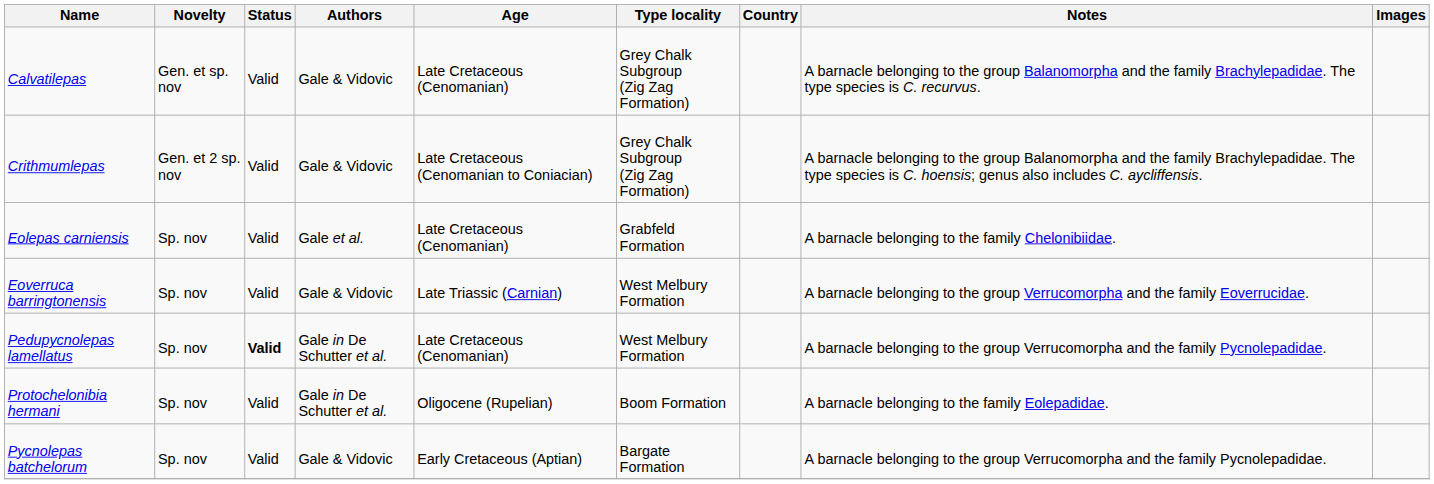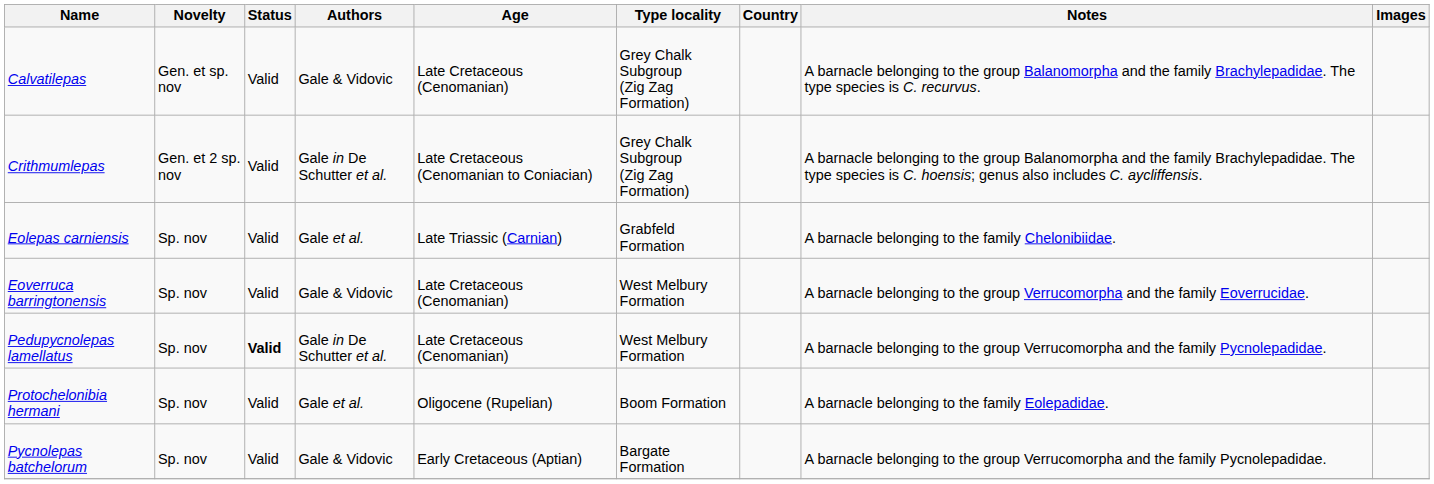 <table class="wikitable sortable" align="center" width="100%">
 <tr>
 <th>Name</th>
 <th>Novelty</th>
 <th>Status</th>
 <th>Authors</th>
 <th>Age</th>
 <th>Type locality</th>
 <th>Country</th>
 <th>Notes</th>
 <th>Images</th>
 </tr>
 <tr>
 <td><br><em><a href='#'>Calvatilepas</a></em></td>
 <td><br>Gen. et sp. nov</td>
 <td><br>Valid</td>
 <td><br>Gale & Vidovic</td>
 <td><br>Late Cretaceous (Cenomanian)</td>
 <td><br>Grey Chalk Subgroup<br>(Zig Zag Formation)</td>
 <td><br></td>
 <td><br>A barnacle belonging to the group <a href='#'>Balanomorpha</a> and the family <a href='#'>Brachylepadidae</a>. The type species is <em>C. recurvus</em>.</td>
 <td></td>
 </tr>
 <tr>
 <td><br><em><a href='#'>Crithmumlepas</a></em></td>
 <td><br>Gen. et 2 sp. nov</td>
 <td><br>Valid</td>
-<td><br>Gale & Vidovic</td>
+<td><br>Gale <em>in</em> De Schutter <em>et al.</em></td>
 <td><br>Late Cretaceous (Cenomanian to Coniacian)</td>
 <td><br>Grey Chalk Subgroup<br>(Zig Zag Formation)</td>
 <td><br></td>
 <td><br>A barnacle belonging to the group Balanomorpha and the family Brachylepadidae. The type species is <em>C. hoensis</em>; genus also includes <em>C. aycliffensis</em>.</td>
 <td></td>
 </tr>
 <tr>
 <td><br><em><a href='#'>Eolepas carniensis</a></em></td>
 <td><br>Sp. nov</td>
 <td><br>Valid</td>
 <td><br>Gale <em>et al.</em></td>
-<td><br>Late Cretaceous (Cenomanian)</td>
+<td><br>Late Triassic (<a href='#'>Carnian</a>)</td>
 <td><br>Grabfeld Formation</td>
 <td><br></td>
 <td><br>A barnacle belonging to the family <a href='#'>Chelonibiidae</a>.</td>
 <td></td>
 </tr>
 <tr>
 <td><br><em><a href='#'>Eoverruca barringtonensis</a></em></td>
 <td><br>Sp. nov</td>
 <td><br>Valid</td>
 <td><br>Gale & Vidovic</td>
-<td><br>Late Triassic (<a href='#'>Carnian</a>)</td>
+<td><br>Late Cretaceous (Cenomanian)</td>
 <td><br>West Melbury Formation</td>
 <td><br></td>
 <td><br>A barnacle belonging to the group <a href='#'>Verrucomorpha</a> and the family <a href='#'>Eoverrucidae</a>.</td>
 <td></td>
 </tr>
 <tr>
 <td><br><em><a href='#'>Pedupycnolepas lamellatus</a></em></td>
 <td><br>Sp. nov</td>
 <td><strong><br>Valid</strong></td>
 <td><br>Gale <em>in</em> De Schutter <em>et al.</em></td>
 <td><br>Late Cretaceous (Cenomanian)</td>
 <td><br>West Melbury Formation</td>
 <td><br></td>
 <td><br>A barnacle belonging to the group Verrucomorpha and the family <a href='#'>Pycnolepadidae</a>.</td>
 <td></td>
 </tr>
 <tr>
 <td><br><em><a href='#'>Protochelonibia hermani</a></em></td>
 <td><br>Sp. nov</td>
 <td><br>Valid</td>
-<td><br>Gale <em>in</em> De Schutter <em>et al.</em></td>
+<td><br>Gale <em>et al.</em></td>
 <td><br>Oligocene (Rupelian)</td>
 <td><br>Boom Formation</td>
 <td><br></td>
 <td><br>A barnacle belonging to the family <a href='#'>Eolepadidae</a>.</td>
 <td></td>
 </tr>
 <tr>
 <td><br><em><a href='#'>Pycnolepas batchelorum</a></em></td>
 <td><br>Sp. nov</td>
 <td><br>Valid</td>
 <td><br>Gale & Vidovic</td>
 <td><br>Early Cretaceous (Aptian)</td>
 <td><br>Bargate Formation</td>
 <td><br></td>
 <td><br>A barnacle belonging to the group Verrucomorpha and the family Pycnolepadidae.</td>
 <td></td>
 </tr>
 <tr>
 </tr>
 </table>
